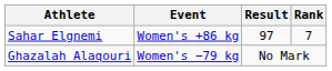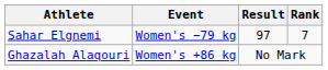 <table class="wikitable" style="font-size:90%">
 <tr>
 <th>Athlete</th>
 <th>Event</th>
 <th>Result</th>
 <th>Rank</th>
 </tr>
 <tr align=center>
 <td align=left><a href='#'>Sahar Elgnemi</a></td>
-<td align=left><a href='#'>Women's +86 kg</a></td>
+<td align=left><a href='#'>Women's −79 kg</a></td>
 <td>97</td>
 <td>7</td>
 </tr>
 <tr align=center>
 <td align=left><a href='#'>Ghazalah Alaqouri</a></td>
-<td align=left><a href='#'>Women's −79 kg</a></td>
+<td align=left><a href='#'>Women's +86 kg</a></td>
 <td colspan=2>No Mark</td>
 </tr>
 </table>
